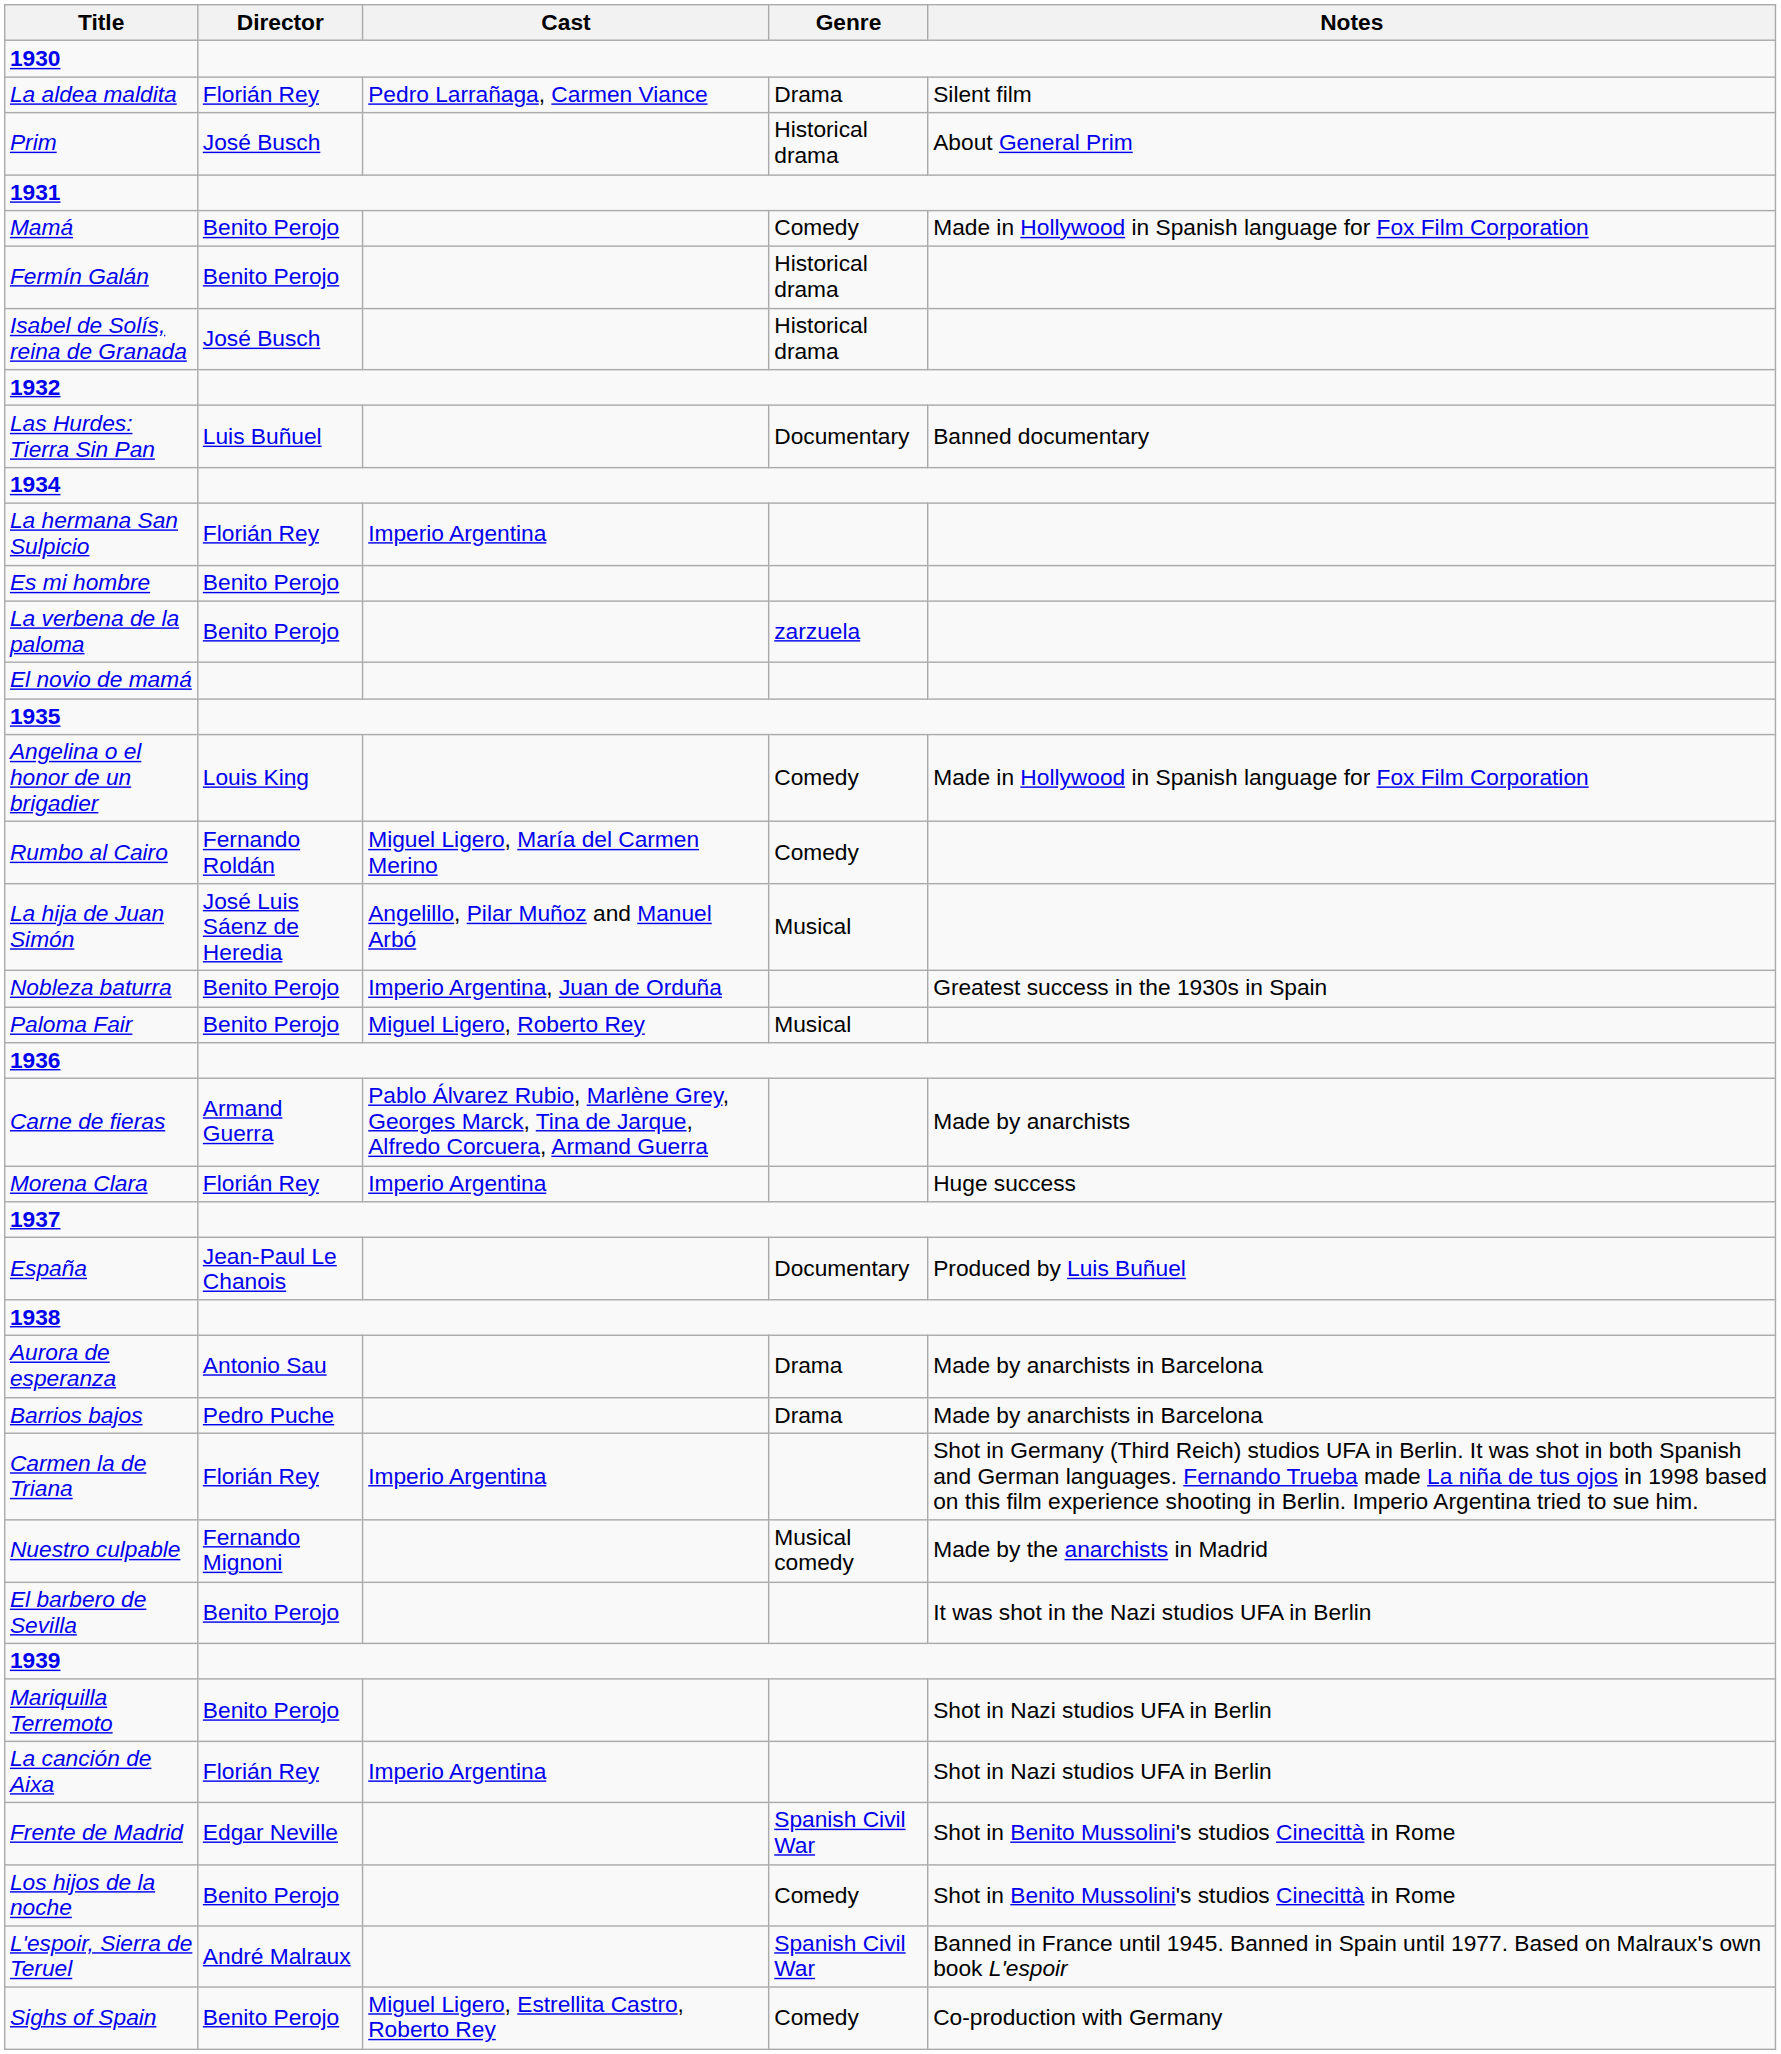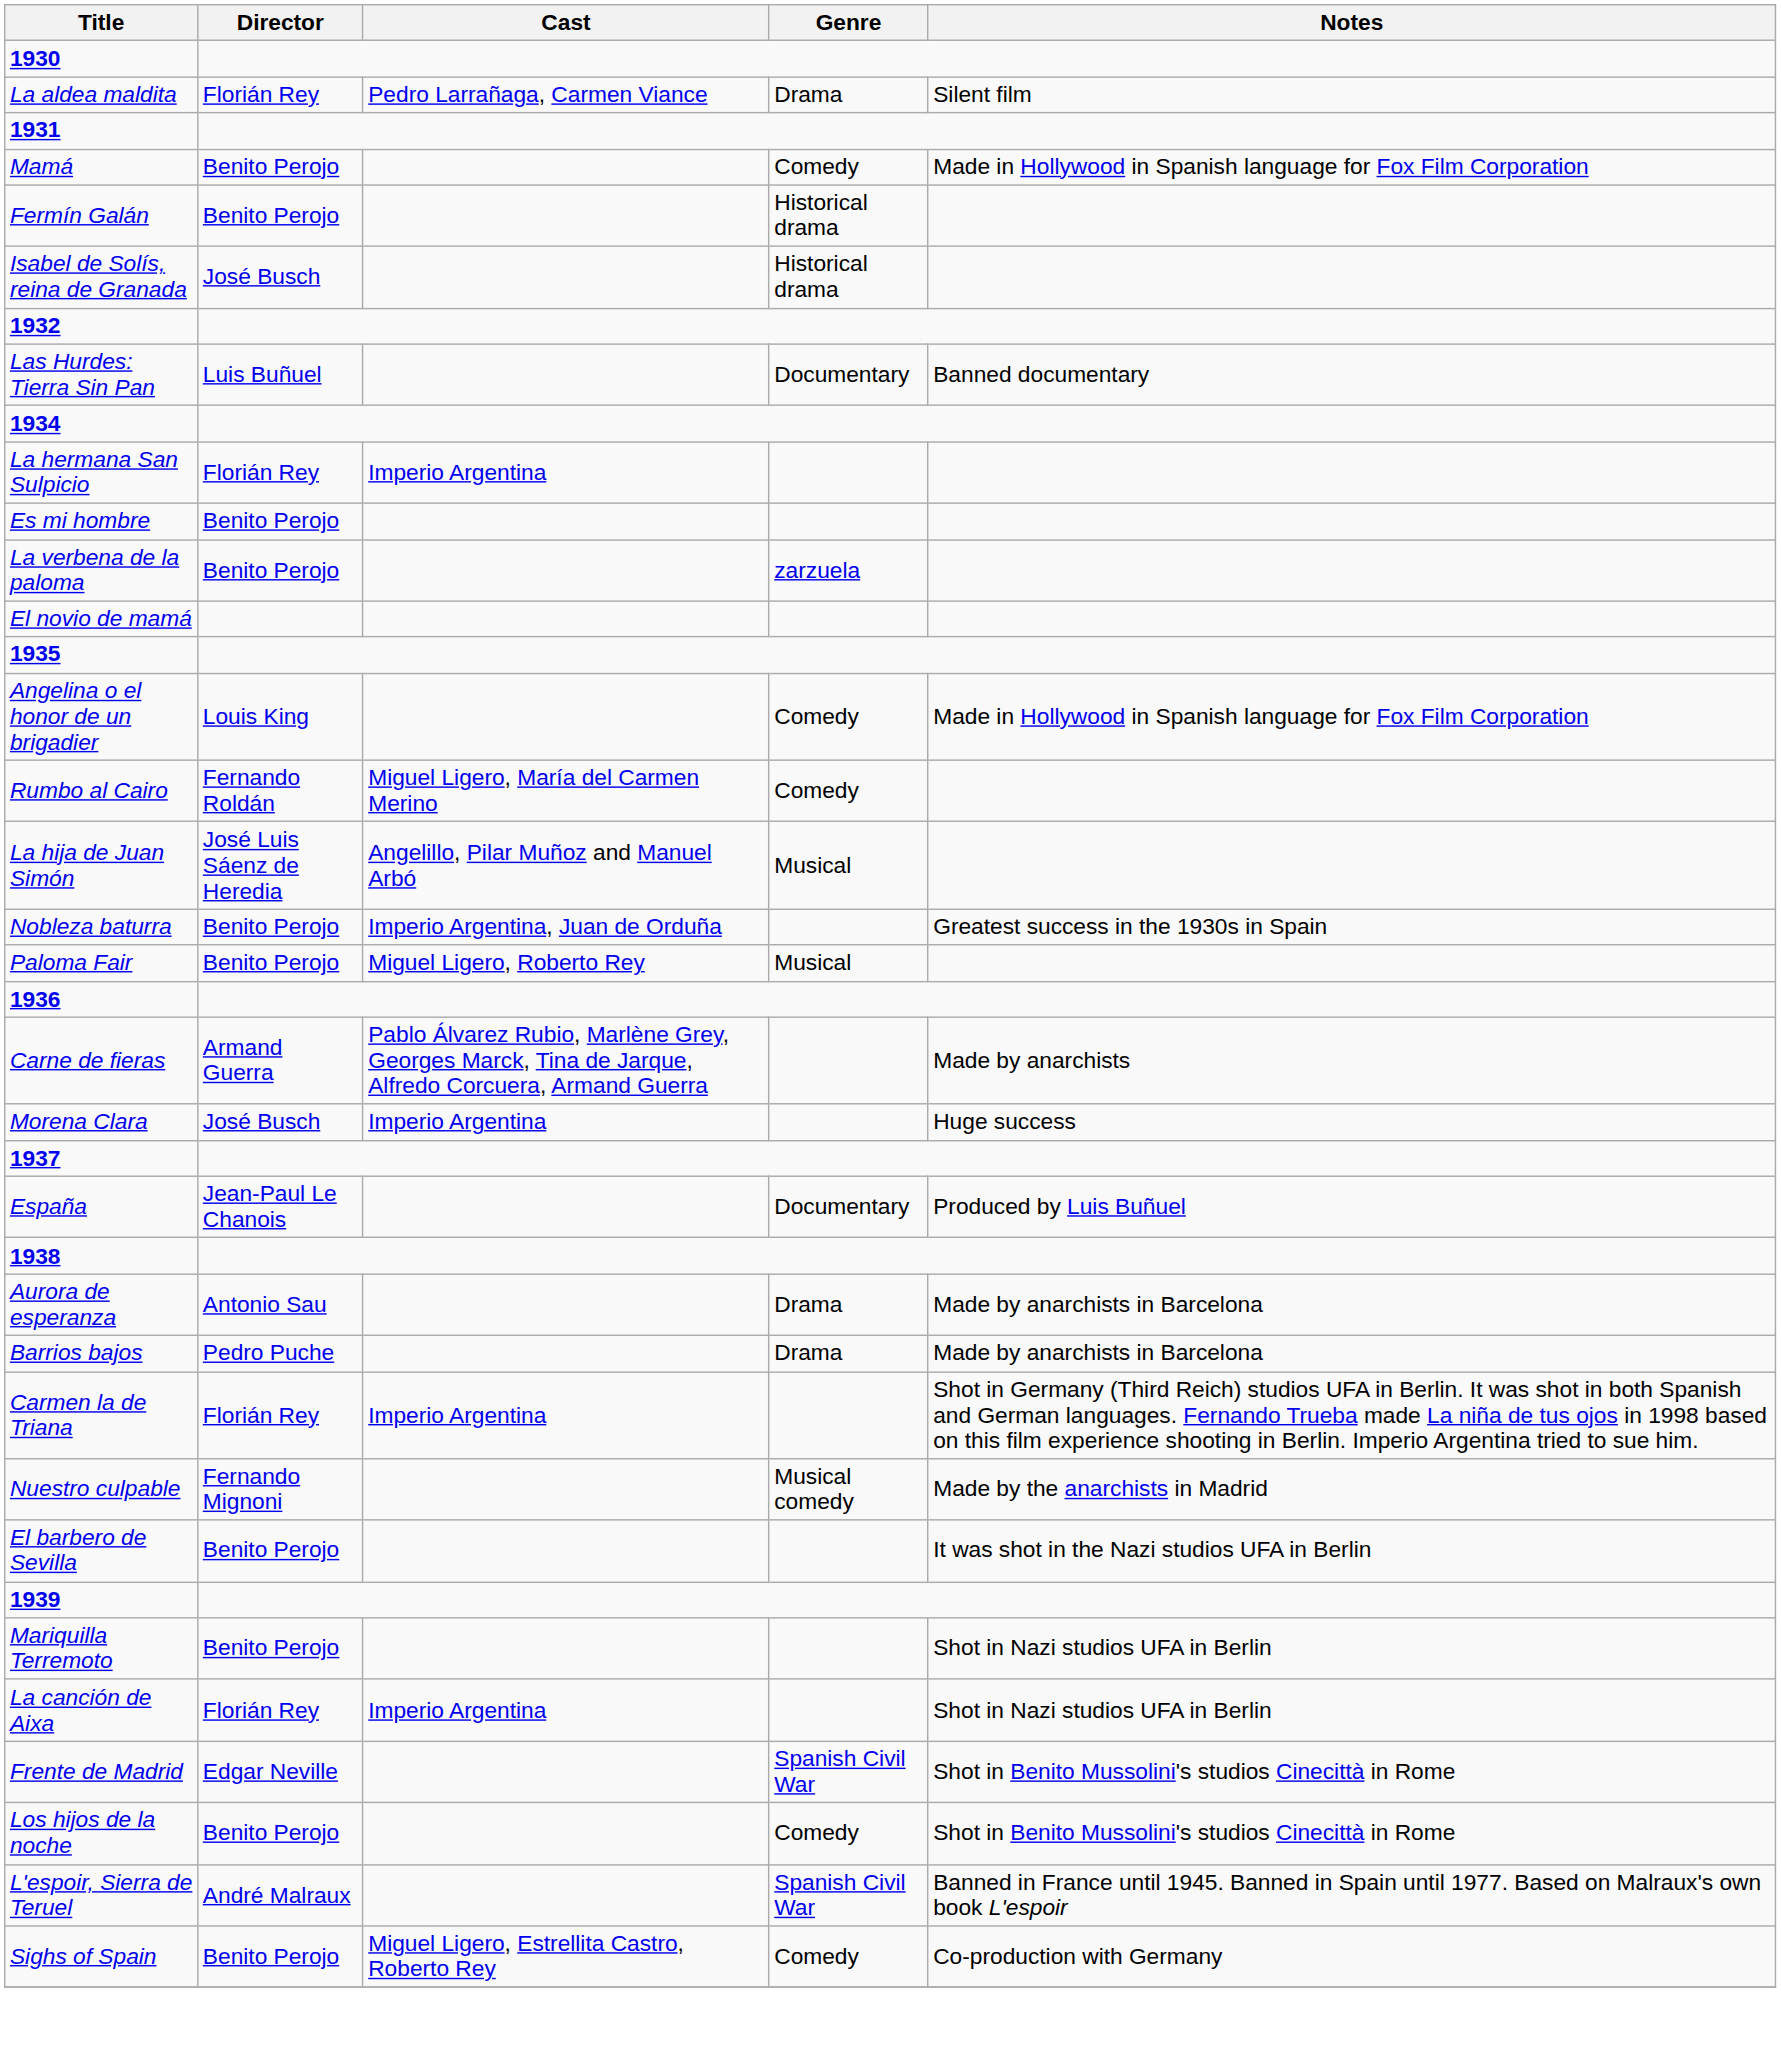 <table class="wikitable">
 <tr>
 <th>Title</th>
 <th>Director</th>
 <th>Cast</th>
 <th>Genre</th>
 <th>Notes</th>
 </tr>
 <tr>
 <td><strong><a href='#'>1930</a></strong></td>
 </tr>
 <tr>
 <td><em><a href='#'>La aldea maldita</a></em></td>
 <td><a href='#'>Florián Rey</a></td>
 <td><a href='#'>Pedro Larrañaga</a>, <a href='#'>Carmen Viance</a></td>
 <td>Drama</td>
 <td>Silent film</td>
-</tr>
-<tr>
-<td><em><a href='#'>Prim</a></em></td>
-<td><a href='#'>José Busch</a></td>
-<td></td>
-<td>Historical drama</td>
-<td>About <a href='#'>General Prim</a></td>
 </tr>
 <tr>
 <td><strong><a href='#'>1931</a></strong></td>
 </tr>
 <tr>
 <td><em><a href='#'>Mamá</a></em></td>
 <td><a href='#'>Benito Perojo</a></td>
 <td></td>
 <td>Comedy</td>
 <td>Made in <a href='#'>Hollywood</a> in Spanish language for <a href='#'>Fox Film Corporation</a></td>
 </tr>
 <tr>
 <td><em><a href='#'>Fermín Galán</a></em></td>
 <td><a href='#'>Benito Perojo</a></td>
 <td></td>
 <td>Historical drama</td>
 <td></td>
 </tr>
 <tr>
 <td><em><a href='#'>Isabel de Solís, reina de Granada</a></em></td>
 <td><a href='#'>José Busch</a></td>
 <td></td>
 <td>Historical drama</td>
 <td></td>
 </tr>
 <tr>
 <td><strong><a href='#'>1932</a></strong></td>
 </tr>
 <tr>
 <td><em><a href='#'>Las Hurdes: Tierra Sin Pan</a></em></td>
 <td><a href='#'>Luis Buñuel</a></td>
 <td></td>
 <td>Documentary</td>
 <td>Banned documentary</td>
 </tr>
 <tr>
 <td><strong><a href='#'>1934</a></strong></td>
 </tr>
 <tr>
 <td><em><a href='#'>La hermana San Sulpicio</a></em></td>
 <td><a href='#'>Florián Rey</a></td>
 <td><a href='#'>Imperio Argentina</a></td>
 <td></td>
 <td></td>
 </tr>
 <tr>
 <td><em><a href='#'>Es mi hombre</a></em></td>
 <td><a href='#'>Benito Perojo</a></td>
 <td></td>
 <td></td>
 <td></td>
 </tr>
 <tr>
 <td><em><a href='#'>La verbena de la paloma</a></em></td>
 <td><a href='#'>Benito Perojo</a></td>
 <td></td>
 <td><a href='#'>zarzuela</a></td>
 <td></td>
 </tr>
 <tr>
 <td><em><a href='#'>El novio de mamá</a></em></td>
 <td></td>
 <td></td>
 <td></td>
 <td></td>
 </tr>
 <tr>
 <td><strong><a href='#'>1935</a></strong></td>
 </tr>
 <tr>
 <td><em><a href='#'>Angelina o el honor de un brigadier</a></em></td>
 <td><a href='#'>Louis King</a></td>
 <td></td>
 <td>Comedy</td>
 <td>Made in <a href='#'>Hollywood</a> in Spanish language for <a href='#'>Fox Film Corporation</a></td>
 </tr>
 <tr>
 <td><em><a href='#'>Rumbo al Cairo</a></em></td>
 <td><a href='#'>Fernando Roldán</a></td>
 <td><a href='#'>Miguel Ligero</a>, <a href='#'>María del Carmen Merino</a></td>
 <td>Comedy</td>
 <td></td>
 </tr>
 <tr>
 <td><em><a href='#'>La hija de Juan Simón</a></em></td>
 <td><a href='#'>José Luis Sáenz de Heredia</a></td>
 <td><a href='#'>Angelillo</a>, <a href='#'>Pilar Muñoz</a> and <a href='#'>Manuel Arbó</a></td>
 <td>Musical</td>
 <td></td>
 </tr>
 <tr>
 <td><em><a href='#'>Nobleza baturra</a></em></td>
 <td><a href='#'>Benito Perojo</a></td>
 <td><a href='#'>Imperio Argentina</a>, <a href='#'>Juan de Orduña</a></td>
 <td></td>
 <td>Greatest success in the 1930s in Spain</td>
 </tr>
 <tr>
 <td><em><a href='#'>Paloma Fair</a></em></td>
 <td><a href='#'>Benito Perojo</a></td>
 <td><a href='#'>Miguel Ligero</a>, <a href='#'>Roberto Rey</a></td>
 <td>Musical</td>
 <td></td>
 </tr>
 <tr>
 <td><strong><a href='#'>1936</a></strong></td>
 </tr>
 <tr>
 <td><em><a href='#'>Carne de fieras</a></em></td>
 <td><a href='#'>Armand Guerra</a></td>
 <td><a href='#'>Pablo Álvarez Rubio</a>, <a href='#'>Marlène Grey</a>, <a href='#'>Georges Marck</a>, <a href='#'>Tina de Jarque</a>, <a href='#'>Alfredo Corcuera</a>, <a href='#'>Armand Guerra</a></td>
 <td></td>
 <td>Made by anarchists</td>
 </tr>
 <tr>
 <td><em><a href='#'>Morena Clara</a></em></td>
-<td><a href='#'>Florián Rey</a></td>
+<td><a href='#'>José Busch</a></td>
 <td><a href='#'>Imperio Argentina</a></td>
 <td></td>
 <td>Huge success</td>
 </tr>
 <tr>
 <td><strong><a href='#'>1937</a></strong></td>
 </tr>
 <tr>
 <td><em><a href='#'>España</a></em></td>
 <td><a href='#'>Jean-Paul Le Chanois</a></td>
 <td></td>
 <td>Documentary</td>
 <td>Produced by <a href='#'>Luis Buñuel</a></td>
 </tr>
 <tr>
 <td><strong><a href='#'>1938</a></strong></td>
 </tr>
 <tr>
 <td><em><a href='#'>Aurora de esperanza</a></em></td>
 <td><a href='#'>Antonio Sau</a></td>
 <td></td>
 <td>Drama</td>
 <td>Made by anarchists in Barcelona</td>
 </tr>
 <tr>
 <td><em><a href='#'>Barrios bajos</a></em></td>
 <td><a href='#'>Pedro Puche</a></td>
 <td></td>
 <td>Drama</td>
 <td>Made by anarchists in Barcelona</td>
 </tr>
 <tr>
 <td><em><a href='#'>Carmen la de Triana</a></em></td>
 <td><a href='#'>Florián Rey</a></td>
 <td><a href='#'>Imperio Argentina</a></td>
 <td></td>
 <td>Shot in Germany (Third Reich) studios UFA in Berlin. It was shot in both Spanish and German languages. <a href='#'>Fernando Trueba</a> made <a href='#'>La niña de tus ojos</a> in 1998 based on this film experience shooting in Berlin. Imperio Argentina tried to sue him.</td>
 </tr>
 <tr>
 <td><em><a href='#'>Nuestro culpable</a></em></td>
 <td><a href='#'>Fernando Mignoni</a></td>
 <td></td>
 <td>Musical comedy</td>
 <td>Made by the <a href='#'>anarchists</a> in Madrid</td>
 </tr>
 <tr>
 <td><em><a href='#'>El barbero de Sevilla</a></em></td>
 <td><a href='#'>Benito Perojo</a></td>
 <td></td>
 <td></td>
 <td>It was shot in the Nazi studios UFA in Berlin</td>
 </tr>
 <tr>
 <td><strong><a href='#'>1939</a></strong></td>
 </tr>
 <tr>
 <td><em><a href='#'>Mariquilla Terremoto</a></em></td>
 <td><a href='#'>Benito Perojo</a></td>
 <td></td>
 <td></td>
 <td>Shot in Nazi studios UFA in Berlin</td>
 </tr>
 <tr>
 <td><em><a href='#'>La canción de Aixa</a></em></td>
 <td><a href='#'>Florián Rey</a></td>
 <td><a href='#'>Imperio Argentina</a></td>
 <td></td>
 <td>Shot in Nazi studios UFA in Berlin</td>
 </tr>
 <tr>
 <td><em><a href='#'>Frente de Madrid</a></em></td>
 <td><a href='#'>Edgar Neville</a></td>
 <td></td>
 <td><a href='#'>Spanish Civil War</a></td>
 <td>Shot in <a href='#'>Benito Mussolini</a>'s studios <a href='#'>Cinecittà</a> in Rome</td>
 </tr>
 <tr>
 <td><em><a href='#'>Los hijos de la noche</a></em></td>
 <td><a href='#'>Benito Perojo</a></td>
 <td></td>
 <td>Comedy</td>
 <td>Shot in <a href='#'>Benito Mussolini</a>'s studios <a href='#'>Cinecittà</a> in Rome</td>
 </tr>
 <tr>
 <td><em><a href='#'>L'espoir, Sierra de Teruel</a></em></td>
 <td><a href='#'>André Malraux</a></td>
 <td></td>
 <td><a href='#'>Spanish Civil War</a></td>
 <td>Banned in France until 1945. Banned in Spain until 1977. Based on Malraux's own book <em>L'espoir</em></td>
 </tr>
 <tr>
 <td><em><a href='#'>Sighs of Spain</a></em></td>
 <td><a href='#'>Benito Perojo</a></td>
 <td><a href='#'>Miguel Ligero</a>, <a href='#'>Estrellita Castro</a>, <a href='#'>Roberto Rey</a></td>
 <td>Comedy</td>
 <td>Co-production with Germany</td>
 </tr>
 <tr>
 </tr>
 </table>
